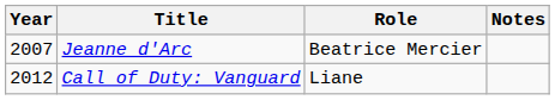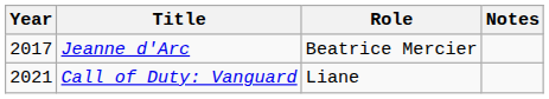 <table class="wikitable sortable">
 <tr>
 <th>Year</th>
 <th>Title</th>
 <th>Role</th>
 <th>Notes</th>
 </tr>
 <tr>
-<td>2007</td>
+<td>2017</td>
 <td><em><a href='#'>Jeanne d'Arc</a></em></td>
 <td>Beatrice Mercier</td>
 <td></td>
 </tr>
 <tr>
-<td>2012</td>
+<td>2021</td>
 <td><em><a href='#'>Call of Duty: Vanguard</a></em></td>
 <td>Liane</td>
 <td></td>
 </tr>
 </table>
